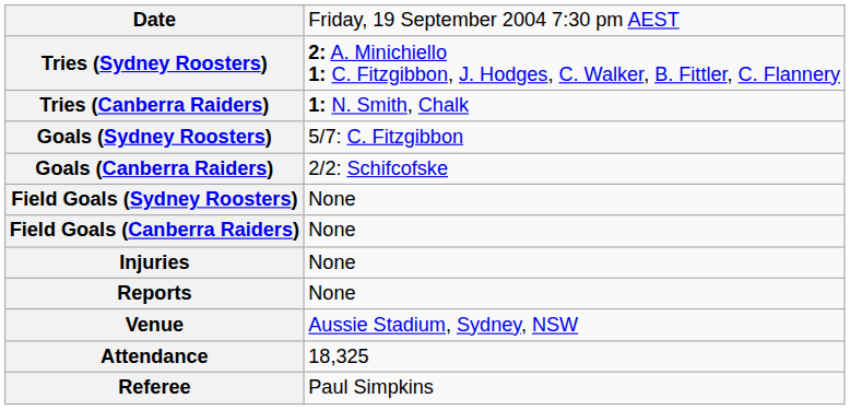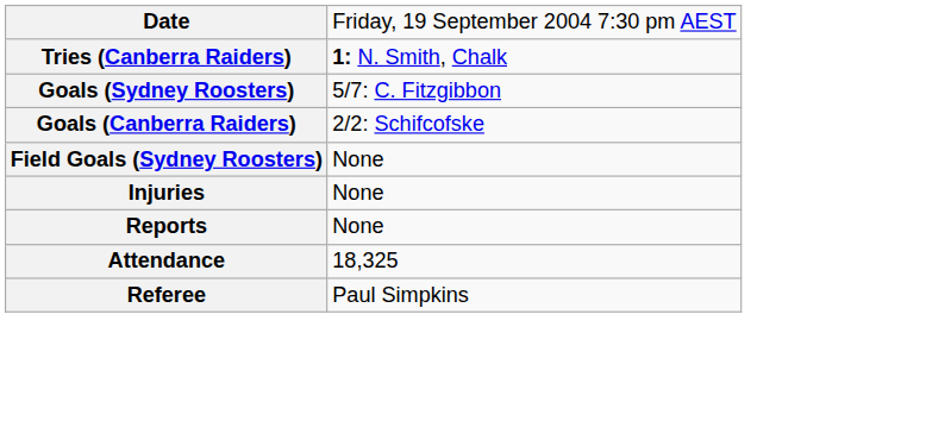 <table class="wikitable">
 <tr>
 <th>Date</th>
 <td>Friday, 19 September 2004 7:30 pm <a href='#'>AEST</a></td>
-</tr>
-<tr>
-<th>Tries (<a href='#'>Sydney Roosters</a>)</th>
-<td><strong>2:</strong> <a href='#'>A. Minichiello</a><br> <strong>1:</strong> <a href='#'>C. Fitzgibbon</a>, <a href='#'>J. Hodges</a>, <a href='#'>C. Walker</a>, <a href='#'>B. Fittler</a>, <a href='#'>C. Flannery</a></td>
 </tr>
 <tr>
 <th>Tries (<a href='#'>Canberra Raiders</a>)</th>
 <td><strong>1:</strong> <a href='#'>N. Smith</a>, <a href='#'>Chalk</a></td>
 </tr>
 <tr>
 <th>Goals (<a href='#'>Sydney Roosters</a>)</th>
 <td>5/7: <a href='#'>C. Fitzgibbon</a></td>
 </tr>
 <tr>
 <th>Goals (<a href='#'>Canberra Raiders</a>)</th>
 <td>2/2: <a href='#'>Schifcofske</a></td>
 </tr>
 <tr>
 <th>Field Goals (<a href='#'>Sydney Roosters</a>)</th>
 <td>None</td>
 </tr>
 <tr>
-<th>Field Goals (<a href='#'>Canberra Raiders</a>)</th>
-<td>None</td>
-</tr>
-<tr>
 <th>Injuries</th>
 <td>None</td>
 </tr>
 <tr>
 <th>Reports</th>
 <td>None</td>
-</tr>
-<tr>
-<th>Venue</th>
-<td><a href='#'>Aussie Stadium</a>, <a href='#'>Sydney</a>, <a href='#'>NSW</a></td>
 </tr>
 <tr>
 <th>Attendance</th>
 <td>18,325</td>
 </tr>
 <tr>
 <th>Referee</th>
 <td>Paul Simpkins</td>
 </tr>
 </table>
